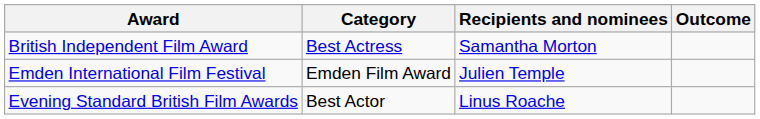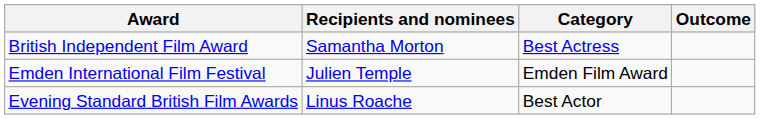 <table class="wikitable" style="font-size: 95%;">
 <tr bgcolor="#CCCCCC" align="center">
 <th>Award</th>
+<th>Recipients and nominees</th>
 <th>Category</th>
-<th>Recipients and nominees</th>
 <th>Outcome</th>
 </tr>
 <tr>
 <td><a href='#'>British Independent Film Award</a></td>
+<td><a href='#'>Samantha Morton</a></td>
 <td><a href='#'>Best Actress</a></td>
-<td><a href='#'>Samantha Morton</a></td>
 <td></td>
 </tr>
 <tr>
 <td><a href='#'>Emden International Film Festival</a></td>
+<td><a href='#'>Julien Temple</a></td>
 <td>Emden Film Award</td>
-<td><a href='#'>Julien Temple</a></td>
 <td></td>
 </tr>
 <tr>
 <td><a href='#'>Evening Standard British Film Awards</a></td>
+<td><a href='#'>Linus Roache</a></td>
 <td>Best Actor</td>
-<td><a href='#'>Linus Roache</a></td>
 <td></td>
 </tr>
 </table>
